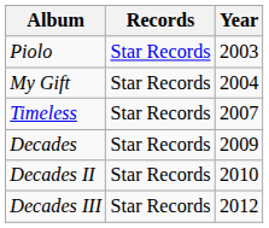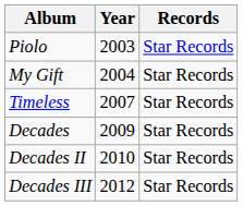 <table class=wikitable>
 <tr>
 <th>Album</th>
+<th>Year</th>
 <th>Records</th>
-<th>Year</th>
 </tr>
 <tr>
 <td><em>Piolo</em></td>
+<td>2003</td>
 <td><a href='#'>Star Records</a></td>
-<td>2003</td>
 </tr>
 <tr>
 <td><em>My Gift</em></td>
+<td>2004</td>
 <td>Star Records</td>
-<td>2004</td>
 </tr>
 <tr>
 <td><em><a href='#'>Timeless</a></em></td>
+<td>2007</td>
 <td>Star Records</td>
-<td>2007</td>
 </tr>
 <tr>
 <td><em>Decades</em></td>
+<td>2009</td>
 <td>Star Records</td>
-<td>2009</td>
 </tr>
 <tr>
 <td><em>Decades II</em></td>
+<td>2010</td>
 <td>Star Records</td>
-<td>2010</td>
 </tr>
 <tr>
 <td><em>Decades III</em></td>
+<td>2012</td>
 <td>Star Records</td>
-<td>2012</td>
 </tr>
 </table>
